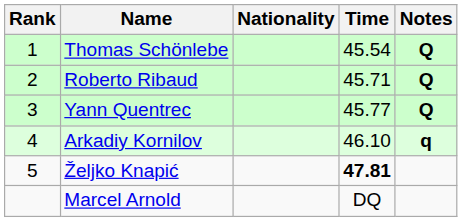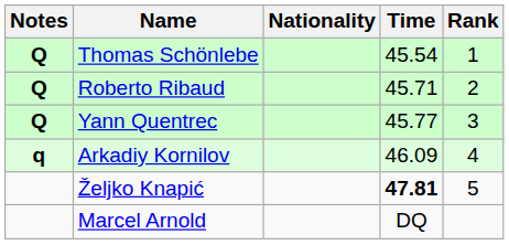 <table class="wikitable sortable" style="text-align:center">
 <tr>
-<th>Rank</th>
+<th>Notes</th>
 <th>Name</th>
 <th>Nationality</th>
 <th>Time</th>
-<th>Notes</th>
+<th>Rank</th>
 </tr>
 <tr bgcolor=ccffcc>
-<td>1</td>
+<td><strong>Q</strong></td>
 <td align=left><a href='#'>Thomas Schönlebe</a></td>
 <td align=left></td>
 <td>45.54</td>
-<td><strong>Q</strong></td>
+<td>1</td>
 </tr>
 <tr bgcolor=ccffcc>
-<td>2</td>
+<td><strong>Q</strong></td>
 <td align=left><a href='#'>Roberto Ribaud</a></td>
 <td align=left></td>
 <td>45.71</td>
-<td><strong>Q</strong></td>
+<td>2</td>
 </tr>
 <tr bgcolor=ccffcc>
-<td>3</td>
+<td><strong>Q</strong></td>
 <td align=left><a href='#'>Yann Quentrec</a></td>
 <td align=left></td>
 <td>45.77</td>
-<td><strong>Q</strong></td>
+<td>3</td>
 </tr>
 <tr bgcolor=ddffdd>
-<td>4</td>
+<td><strong>q</strong></td>
 <td align=left><a href='#'>Arkadiy Kornilov</a></td>
 <td align=left></td>
-<td>46.10</td>
-<td><strong>q</strong></td>
+<td>46.09</td>
+<td>4</td>
 </tr>
 <tr>
-<td>5</td>
+<td></td>
 <td align=left><a href='#'>Željko Knapić</a></td>
 <td align=left></td>
 <td><strong>47.81</strong></td>
-<td></td>
+<td>5</td>
 </tr>
 <tr>
 <td></td>
 <td align=left><a href='#'>Marcel Arnold</a></td>
 <td align=left></td>
 <td>DQ</td>
 <td></td>
 </tr>
 </table>
